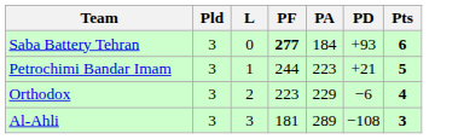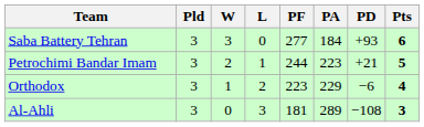 <table class="wikitable" style="text-align:center;">
 <tr>
 <th width=180>Team</th>
 <th width=30>Pld</th>
+<th width=30>W</th>
 <th width=30>L</th>
 <th width=30>PF</th>
 <th width=30>PA</th>
 <th width=30>PD</th>
 <th width=30>Pts</th>
 </tr>
 <tr bgcolor="#ccffcc">
 <td align="left"> <a href='#'>Saba Battery Tehran</a></td>
 <td>3</td>
+<td>3</td>
 <td>0</td>
-<td><strong>277</strong></td>
+<td>277</td>
 <td>184</td>
 <td>+93</td>
 <td><strong>6</strong></td>
 </tr>
 <tr bgcolor="#ccffcc">
 <td align="left"> <a href='#'>Petrochimi Bandar Imam</a></td>
 <td>3</td>
+<td>2</td>
 <td>1</td>
 <td>244</td>
 <td>223</td>
 <td>+21</td>
 <td><strong>5</strong></td>
 </tr>
 <tr bgcolor="#ccffcc">
 <td align="left"> <a href='#'>Orthodox</a></td>
 <td>3</td>
+<td>1</td>
 <td>2</td>
 <td>223</td>
 <td>229</td>
 <td>−6</td>
 <td><strong>4</strong></td>
 </tr>
 <tr bgcolor="#ccffcc">
 <td align="left"> <a href='#'>Al-Ahli</a></td>
 <td>3</td>
+<td>0</td>
 <td>3</td>
 <td>181</td>
 <td>289</td>
 <td>−108</td>
 <td><strong>3</strong></td>
 </tr>
 </table>
